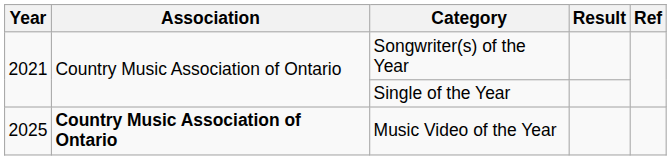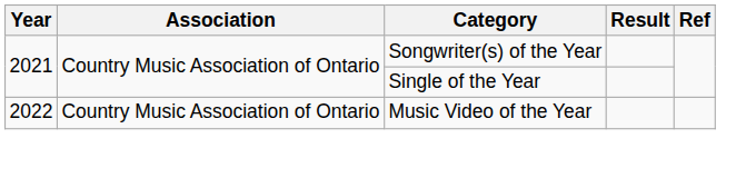 <table class="wikitable">
 <tr>
 <th>Year</th>
 <th>Association</th>
 <th>Category</th>
 <th>Result</th>
 <th>Ref</th>
 </tr>
 <tr>
 <td rowspan="2">2021</td>
 <td rowspan="2">Country Music Association of Ontario</td>
 <td>Songwriter(s) of the Year</td>
 <td></td>
 <td rowspan="2"></td>
 </tr>
 <tr>
 <td>Single of the Year</td>
 <td></td>
 </tr>
 <tr>
-<td>2025</td>
-<td><strong>Country Music Association of Ontario</strong></td>
+<td>2022</td>
+<td>Country Music Association of Ontario</td>
 <td>Music Video of the Year</td>
 <td></td>
 <td></td>
 </tr>
 </table>
